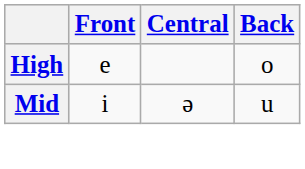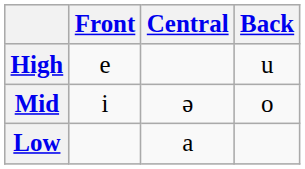 <table class="wikitable" style="text-align:center">
 <tr>
 <th></th>
 <th><a href='#'>Front</a></th>
 <th><a href='#'>Central</a></th>
 <th><a href='#'>Back</a></th>
 </tr>
 <tr>
 <th><a href='#'>High</a></th>
 <td>e</td>
 <td></td>
-<td>o</td>
+<td align="center">u</td>
 </tr>
 <tr>
 <th><a href='#'>Mid</a></th>
 <td align="center">i</td>
 <td>ə</td>
-<td align="center">u</td>
+<td>o</td>
+</tr>
+<tr>
+<th><a href='#'>Low</a></th>
+<td></td>
+<td>a</td>
+<td align="center"></td>
 </tr>
 </table>
